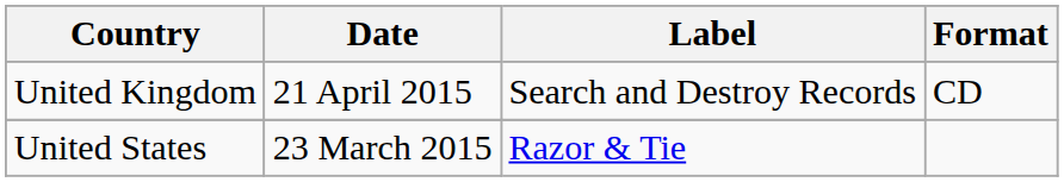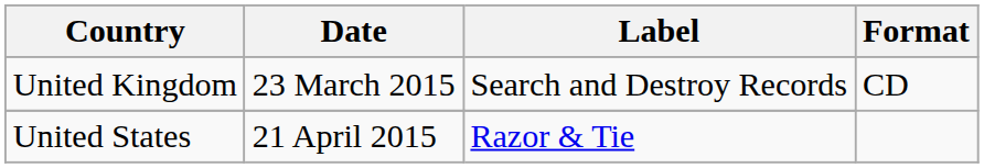 <table class="wikitable">
 <tr>
 <th>Country</th>
 <th>Date</th>
 <th>Label</th>
 <th>Format</th>
 </tr>
 <tr>
 <td>United Kingdom</td>
-<td>21 April 2015</td>
+<td>23 March 2015</td>
 <td>Search and Destroy Records</td>
 <td rowspan="2">CD</td>
 </tr>
 <tr>
 </tr>
 <tr>
 <td>United States</td>
-<td>23 March 2015</td>
+<td>21 April 2015</td>
 <td><a href='#'>Razor & Tie</a></td>
 </tr>
 </table>
